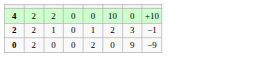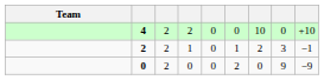 <table class="wikitable" style="text-align: center; font-size: 90%;">
 <tr>
+<th width="165">Team</th>
 <th width="25"></th>
 <th width="25"></th>
 <th width="25"></th>
 <th width="25"></th>
 <th width="25"></th>
 <th width="25"></th>
 <th width="25"></th>
 <th width="25"></th>
 </tr>
 <tr bgcolor=#ccffcc align=center>
+<td align=left></td>
 <td><strong>4</strong></td>
 <td>2</td>
 <td>2</td>
 <td>0</td>
 <td>0</td>
 <td>10</td>
 <td>0</td>
 <td>+10</td>
 </tr>
 <tr align=center>
+<td align=left></td>
 <td><strong>2</strong></td>
 <td>2</td>
 <td>1</td>
 <td>0</td>
 <td>1</td>
 <td>2</td>
 <td>3</td>
 <td>−1</td>
 </tr>
 <tr align=center>
+<td align=left></td>
 <td><strong>0</strong></td>
 <td>2</td>
 <td>0</td>
 <td>0</td>
 <td>2</td>
 <td>0</td>
 <td>9</td>
 <td>−9</td>
 </tr>
 </table>
